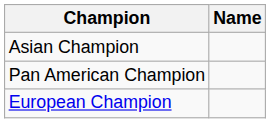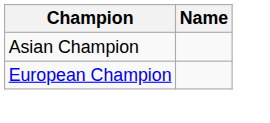 <table class="wikitable">
 <tr>
 <th>Champion</th>
 <th>Name</th>
 </tr>
 <tr>
 <td>Asian Champion</td>
 <td></td>
 </tr>
 <tr>
-<td>Pan American Champion</td>
-<td></td>
-</tr>
-<tr>
 <td><a href='#'>European Champion</a></td>
 <td></td>
 </tr>
 </table>
